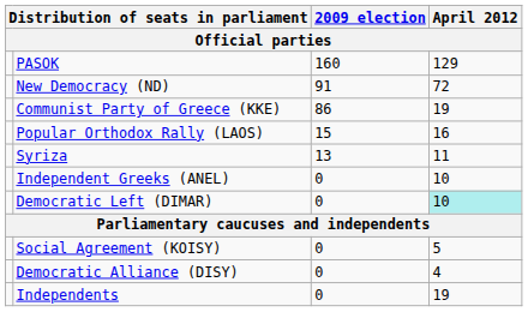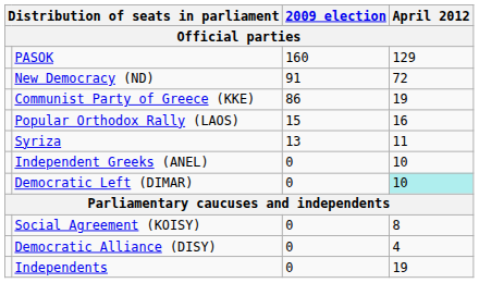 <table class=wikitable>
 <tr>
 <th colspan=2>Distribution of seats in parliament</th>
 <th><a href='#'>2009 election</a></th>
 <th>April 2012</th>
 </tr>
 <tr>
 <th colspan=4>Official parties</th>
 </tr>
 <tr>
 <td></td>
 <td><a href='#'>PASOK</a></td>
 <td>160</td>
 <td>129</td>
 </tr>
 <tr>
 <td></td>
 <td><a href='#'>New Democracy</a> (ND)</td>
 <td>91</td>
 <td>72</td>
 </tr>
 <tr>
 <td></td>
 <td><a href='#'>Communist Party of Greece</a> (KKE)</td>
 <td>86</td>
 <td>19</td>
 </tr>
 <tr>
 <td></td>
 <td><a href='#'>Popular Orthodox Rally</a> (LAOS)</td>
 <td>15</td>
 <td>16</td>
 </tr>
 <tr>
 <td></td>
 <td><a href='#'>Syriza</a></td>
 <td>13</td>
 <td>11</td>
 </tr>
 <tr>
 <td></td>
 <td><a href='#'>Independent Greeks</a> (ANEL)</td>
 <td>0</td>
 <td>10</td>
 </tr>
 <tr>
 <td></td>
 <td><a href='#'>Democratic Left</a> (DIMAR)</td>
 <td>0</td>
 <td style="background: paleturquoise;">10</td>
 </tr>
 <tr>
 <th colspan=4>Parliamentary caucuses and independents</th>
 </tr>
 <tr>
 <td></td>
 <td><a href='#'>Social Agreement</a> (KOISY)</td>
 <td>0</td>
-<td>5</td>
+<td>8</td>
 </tr>
 <tr>
 <td></td>
 <td><a href='#'>Democratic Alliance</a> (DISY)</td>
 <td>0</td>
 <td>4</td>
 </tr>
 <tr>
 <td></td>
 <td><a href='#'>Independents</a></td>
 <td>0</td>
 <td>19</td>
 </tr>
 </table>
